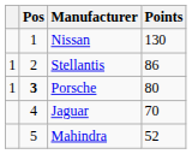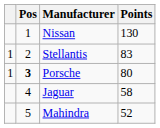 <table class="wikitable" style="font-size: 85%;">
 <tr>
 <th></th>
 <th>Pos</th>
 <th>Manufacturer</th>
 <th>Points</th>
 </tr>
 <tr>
 <td align="left"></td>
 <td align="center">1</td>
 <td> <a href='#'>Nissan</a></td>
 <td align="left">130</td>
 </tr>
 <tr>
 <td align="left"> 1</td>
 <td align="center">2</td>
 <td> <a href='#'>Stellantis</a></td>
-<td align="left">86</td>
+<td align="left">83</td>
 </tr>
 <tr>
 <td align="left"> 1</td>
 <td align="center"><strong>3</strong></td>
 <td> <a href='#'>Porsche</a></td>
 <td align="left">80</td>
 </tr>
 <tr>
 <td align="left"></td>
 <td align="center">4</td>
 <td> <a href='#'>Jaguar</a></td>
-<td align="left">70</td>
+<td align="left">58</td>
 </tr>
 <tr>
 <td align="left"></td>
 <td align="center">5</td>
 <td> <a href='#'>Mahindra</a></td>
 <td align="left">52</td>
 </tr>
 </table>
